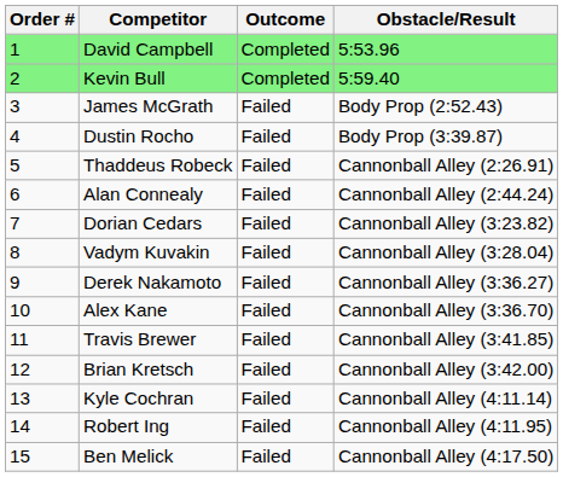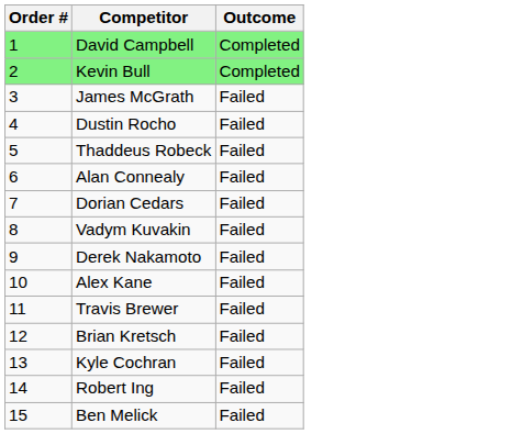 <table class="wikitable sortable">
 <tr>
 <th>Order #</th>
 <th>Competitor</th>
 <th>Outcome</th>
-<th>Obstacle/Result</th>
 </tr>
 <tr style="background-color:#82f282">
 <td>1</td>
 <td>David Campbell</td>
 <td>Completed</td>
-<td>5:53.96</td>
 </tr>
 <tr style="background-color:#82f282">
 <td>2</td>
 <td>Kevin Bull</td>
 <td>Completed</td>
-<td>5:59.40</td>
 </tr>
 <tr>
 <td>3</td>
 <td>James McGrath</td>
 <td>Failed</td>
-<td>Body Prop (2:52.43)</td>
 </tr>
 <tr>
 <td>4</td>
 <td>Dustin Rocho</td>
 <td>Failed</td>
-<td>Body Prop (3:39.87)</td>
 </tr>
 <tr>
 <td>5</td>
 <td>Thaddeus Robeck</td>
 <td>Failed</td>
-<td>Cannonball Alley (2:26.91)</td>
 </tr>
 <tr>
 <td>6</td>
 <td>Alan Connealy</td>
 <td>Failed</td>
-<td>Cannonball Alley (2:44.24)</td>
 </tr>
 <tr>
 <td>7</td>
 <td>Dorian Cedars</td>
 <td>Failed</td>
-<td>Cannonball Alley (3:23.82)</td>
 </tr>
 <tr>
 <td>8</td>
 <td>Vadym Kuvakin</td>
 <td>Failed</td>
-<td>Cannonball Alley (3:28.04)</td>
 </tr>
 <tr>
 <td>9</td>
 <td>Derek Nakamoto</td>
 <td>Failed</td>
-<td>Cannonball Alley (3:36.27)</td>
 </tr>
 <tr>
 <td>10</td>
 <td>Alex Kane</td>
 <td>Failed</td>
-<td>Cannonball Alley (3:36.70)</td>
 </tr>
 <tr>
 <td>11</td>
 <td>Travis Brewer</td>
 <td>Failed</td>
-<td>Cannonball Alley (3:41.85)</td>
 </tr>
 <tr>
 <td>12</td>
 <td>Brian Kretsch</td>
 <td>Failed</td>
-<td>Cannonball Alley (3:42.00)</td>
 </tr>
 <tr>
 <td>13</td>
 <td>Kyle Cochran</td>
 <td>Failed</td>
-<td>Cannonball Alley (4:11.14)</td>
 </tr>
 <tr>
 <td>14</td>
 <td>Robert Ing</td>
 <td>Failed</td>
-<td>Cannonball Alley (4:11.95)</td>
 </tr>
 <tr>
 <td>15</td>
 <td>Ben Melick</td>
 <td>Failed</td>
-<td>Cannonball Alley (4:17.50)</td>
 </tr>
 </table>
